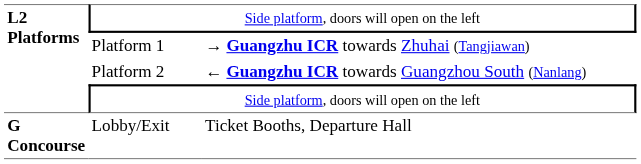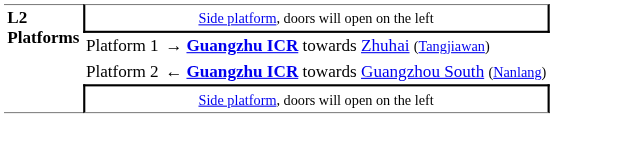 <table table border=0 cellspacing=0 cellpadding=3>
 <tr>
 <td style="border-top:solid 1px gray;border-bottom:solid 1px gray;" rowspan=4 valign=top><strong>L2<br>Platforms</strong></td>
 <td style="border-top:solid 1px gray;border-right:solid 2px black;border-left:solid 2px black;border-bottom:solid 2px black;text-align:center;" colspan=2><small><a href='#'>Side platform</a>, doors will open on the left</small></td>
 </tr>
 <tr>
 <td>Platform 1</td>
 <td>→ <a href='#'><span><span><strong>Guangzhu ICR</strong></span></span></a> towards <a href='#'>Zhuhai</a> <small>(<a href='#'>Tangjiawan</a>)</small></td>
 </tr>
 <tr>
 <td>Platform 2</td>
 <td>← <a href='#'><span><span><strong>Guangzhu ICR</strong></span></span></a> towards <a href='#'>Guangzhou South</a> <small>(<a href='#'>Nanlang</a>)</small></td>
 </tr>
 <tr>
 <td style="border-top:solid 2px black;border-right:solid 2px black;border-left:solid 2px black;border-bottom:solid 1px gray;text-align:center;" colspan=2><small><a href='#'>Side platform</a>, doors will open on the left</small></td>
 </tr>
-<tr>
-<td style="border-bottom:solid 1px gray;" width=50 valign=top><strong>G<br>Concourse</strong></td>
-<td style="border-bottom:solid 1px gray;" width=100 valign=top>Lobby/Exit</td>
-<td style="border-bottom:solid 1px gray;" width=400 valign=top>Ticket Booths, Departure Hall</td>
-</tr>
 </table>
